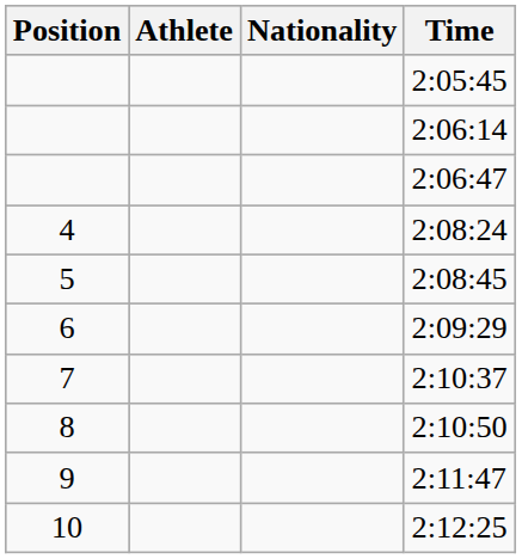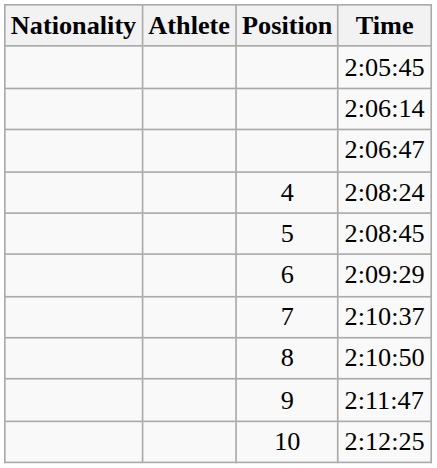 <table class="wikitable sortable">
 <tr>
+<th scope="col">Nationality</th>
+<th scope="col">Athlete</th>
 <th scope="col">Position</th>
-<th scope="col">Athlete</th>
-<th scope="col">Nationality</th>
 <th scope="col">Time</th>
 </tr>
 <tr>
-<td style="text-align:center"></td>
 <td></td>
 <td></td>
+<td style="text-align:center"></td>
 <td>2:05:45</td>
 </tr>
 <tr>
-<td style="text-align:center"></td>
 <td></td>
 <td></td>
+<td style="text-align:center"></td>
 <td>2:06:14</td>
 </tr>
 <tr>
-<td style="text-align:center"></td>
 <td></td>
 <td></td>
+<td style="text-align:center"></td>
 <td>2:06:47</td>
 </tr>
 <tr>
-<td style="text-align:center">4</td>
 <td></td>
 <td></td>
+<td style="text-align:center">4</td>
 <td>2:08:24</td>
 </tr>
 <tr>
-<td style="text-align:center">5</td>
 <td></td>
 <td></td>
+<td style="text-align:center">5</td>
 <td>2:08:45</td>
 </tr>
 <tr>
-<td style="text-align:center">6</td>
 <td></td>
 <td></td>
+<td style="text-align:center">6</td>
 <td>2:09:29</td>
 </tr>
 <tr>
-<td style="text-align:center">7</td>
 <td></td>
 <td></td>
+<td style="text-align:center">7</td>
 <td>2:10:37</td>
 </tr>
 <tr>
-<td style="text-align:center">8</td>
 <td></td>
 <td></td>
+<td style="text-align:center">8</td>
 <td>2:10:50</td>
 </tr>
 <tr>
-<td style="text-align:center">9</td>
 <td></td>
 <td></td>
+<td style="text-align:center">9</td>
 <td>2:11:47</td>
 </tr>
 <tr>
-<td style="text-align:center">10</td>
 <td></td>
 <td></td>
+<td style="text-align:center">10</td>
 <td>2:12:25</td>
 </tr>
 </table>
